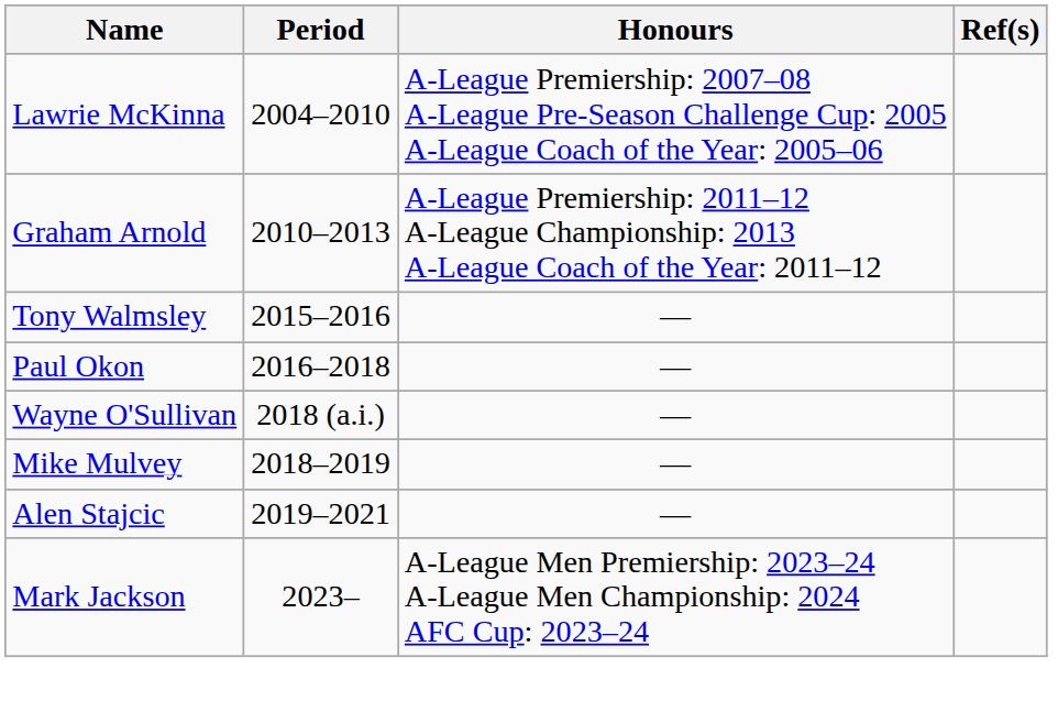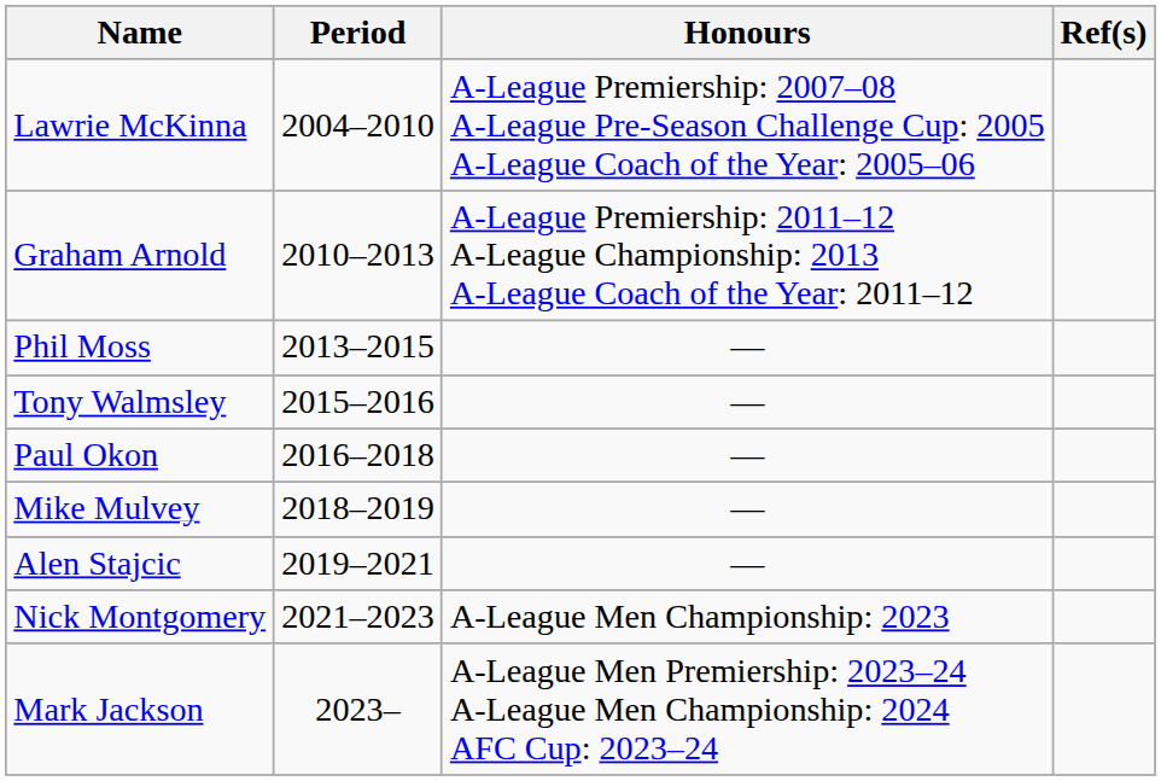 <table class="wikitable" style="text-align: center">
 <tr>
 <th>Name</th>
 <th>Period</th>
 <th>Honours</th>
 <th>Ref(s)</th>
 </tr>
 <tr>
 <td align=left> <a href='#'>Lawrie McKinna</a></td>
 <td>2004–2010</td>
 <td align=left><a href='#'>A-League</a> Premiership: <a href='#'>2007–08</a><br><a href='#'>A-League Pre-Season Challenge Cup</a>: <a href='#'>2005</a><br><a href='#'>A-League Coach of the Year</a>: <a href='#'>2005–06</a></td>
 <td></td>
 </tr>
 <tr>
 <td align=left> <a href='#'>Graham Arnold</a></td>
 <td>2010–2013</td>
 <td align=left><a href='#'>A-League</a> Premiership: <a href='#'>2011–12</a><br>A-League Championship: <a href='#'>2013</a> <br><a href='#'>A-League Coach of the Year</a>: 2011–12</td>
 <td></td>
 </tr>
 <tr>
+<td align=left> <a href='#'>Phil Moss</a></td>
+<td>2013–2015</td>
+<td>—</td>
+<td></td>
+</tr>
+<tr>
 <td align=left> <a href='#'>Tony Walmsley</a></td>
 <td>2015–2016</td>
 <td>—</td>
 <td></td>
 </tr>
 <tr>
 <td align=left> <a href='#'>Paul Okon</a></td>
 <td>2016–2018</td>
-<td>—</td>
-<td></td>
-</tr>
-<tr>
-<td align=left> <a href='#'>Wayne O'Sullivan</a></td>
-<td>2018 (a.i.)</td>
 <td>—</td>
 <td></td>
 </tr>
 <tr>
 <td align=left> <a href='#'>Mike Mulvey</a></td>
 <td>2018–2019</td>
 <td>—</td>
 <td></td>
 </tr>
 <tr>
 <td align=left> <a href='#'>Alen Stajcic</a></td>
 <td>2019–2021</td>
 <td>—</td>
 <td></td>
 </tr>
 <tr>
+<td align=left> <a href='#'>Nick Montgomery</a></td>
+<td>2021–2023</td>
+<td align=left>A-League Men Championship: <a href='#'>2023</a></td>
+<td></td>
+</tr>
+<tr>
 <td align=left> <a href='#'>Mark Jackson</a></td>
 <td>2023–</td>
 <td align=left>A-League Men Premiership: <a href='#'>2023–24</a><br>A-League Men Championship: <a href='#'>2024</a><br><a href='#'>AFC Cup</a>: <a href='#'>2023–24</a></td>
 <td></td>
 </tr>
 </table>
